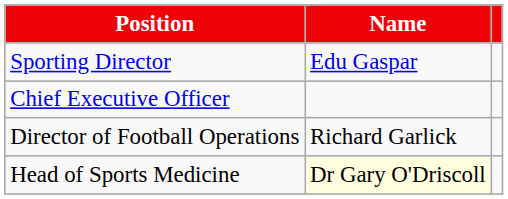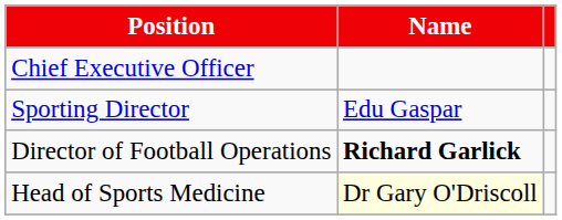 <table class="wikitable" style="text-align:left; font-size:90%;">
 <tr>
 <th style="background-color:#ee0107; color:#ffffff;">Position</th>
 <th style="background-color:#ee0107; color:#ffffff;">Name</th>
 <th style="background-color:#ee0107; color:#ffffff;"></th>
 </tr>
 <tr>
+<td><a href='#'>Chief Executive Officer</a></td>
+<td></td>
+<td style="text-align:center;"></td>
+</tr>
+<tr>
 <td><a href='#'>Sporting Director</a></td>
 <td> <a href='#'>Edu Gaspar</a></td>
 <td style="text-align:center;"></td>
 </tr>
 <tr>
-<td><a href='#'>Chief Executive Officer</a></td>
-<td></td>
-<td style="text-align:center;"></td>
-</tr>
-<tr>
 <td>Director of Football Operations</td>
-<td> Richard Garlick</td>
+<td><strong> Richard Garlick</strong></td>
 <td style="text-align:center;"></td>
 </tr>
 <tr>
 <td>Head of Sports Medicine</td>
 <td style="background: lightyellow;"> Dr Gary O'Driscoll</td>
 <td style="text-align:center;"></td>
 </tr>
 </table>
